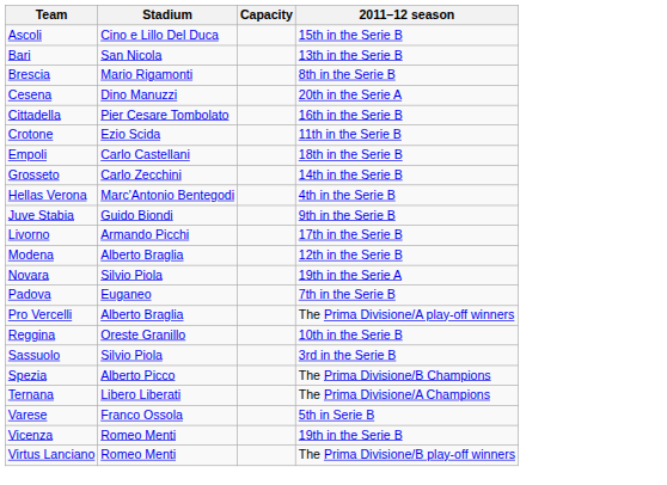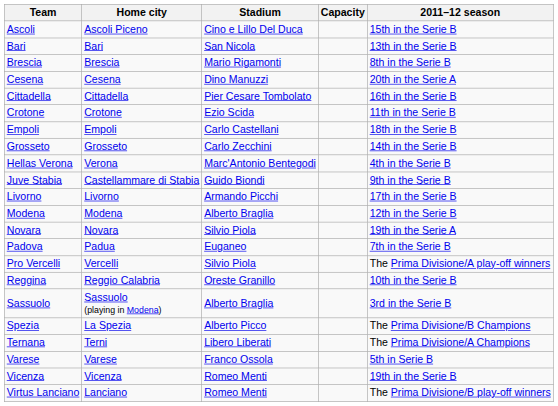 <table class="wikitable sortable">
 <tr>
 <th>Team</th>
+<th>Home city</th>
 <th>Stadium</th>
 <th>Capacity</th>
 <th>2011–12 season</th>
 </tr>
 <tr>
 <td><a href='#'>Ascoli</a></td>
+<td><a href='#'>Ascoli Piceno</a></td>
 <td><a href='#'>Cino e Lillo Del Duca</a></td>
 <td></td>
 <td><a href='#'>15th in the Serie B</a></td>
 </tr>
 <tr>
+<td><a href='#'>Bari</a></td>
 <td><a href='#'>Bari</a></td>
 <td><a href='#'>San Nicola</a></td>
 <td></td>
 <td><a href='#'>13th in the Serie B</a></td>
 </tr>
 <tr>
 <td><a href='#'>Brescia</a></td>
+<td><a href='#'>Brescia</a></td>
 <td><a href='#'>Mario Rigamonti</a></td>
 <td></td>
 <td><a href='#'>8th in the Serie B</a></td>
 </tr>
 <tr>
+<td><a href='#'>Cesena</a></td>
 <td><a href='#'>Cesena</a></td>
 <td><a href='#'>Dino Manuzzi</a></td>
 <td></td>
 <td><a href='#'>20th in the Serie A</a></td>
 </tr>
 <tr>
 <td><a href='#'>Cittadella</a></td>
+<td><a href='#'>Cittadella</a></td>
 <td><a href='#'>Pier Cesare Tombolato</a></td>
 <td></td>
 <td><a href='#'>16th in the Serie B</a></td>
 </tr>
 <tr>
+<td><a href='#'>Crotone</a></td>
 <td><a href='#'>Crotone</a></td>
 <td><a href='#'>Ezio Scida</a></td>
 <td></td>
 <td><a href='#'>11th in the Serie B</a></td>
 </tr>
 <tr>
 <td><a href='#'>Empoli</a></td>
+<td><a href='#'>Empoli</a></td>
 <td><a href='#'>Carlo Castellani</a></td>
 <td></td>
 <td><a href='#'>18th in the Serie B</a></td>
 </tr>
 <tr>
+<td><a href='#'>Grosseto</a></td>
 <td><a href='#'>Grosseto</a></td>
 <td><a href='#'>Carlo Zecchini</a></td>
 <td></td>
 <td><a href='#'>14th in the Serie B</a></td>
 </tr>
 <tr>
 <td><a href='#'>Hellas Verona</a></td>
+<td><a href='#'>Verona</a></td>
 <td><a href='#'>Marc'Antonio Bentegodi</a></td>
 <td></td>
 <td><a href='#'>4th in the Serie B</a></td>
 </tr>
 <tr>
 <td><a href='#'>Juve Stabia</a></td>
+<td><a href='#'>Castellammare di Stabia</a></td>
 <td><a href='#'>Guido Biondi</a></td>
 <td></td>
 <td><a href='#'>9th in the Serie B</a></td>
 </tr>
 <tr>
+<td><a href='#'>Livorno</a></td>
 <td><a href='#'>Livorno</a></td>
 <td><a href='#'>Armando Picchi</a></td>
 <td></td>
 <td><a href='#'>17th in the Serie B</a></td>
 </tr>
 <tr>
 <td><a href='#'>Modena</a></td>
+<td><a href='#'>Modena</a></td>
 <td><a href='#'>Alberto Braglia</a></td>
 <td></td>
 <td><a href='#'>12th in the Serie B</a></td>
 </tr>
 <tr>
+<td><a href='#'>Novara</a></td>
 <td><a href='#'>Novara</a></td>
 <td><a href='#'>Silvio Piola</a></td>
 <td></td>
 <td><a href='#'>19th in the Serie A</a></td>
 </tr>
 <tr>
 <td><a href='#'>Padova</a></td>
+<td><a href='#'>Padua</a></td>
 <td><a href='#'>Euganeo</a></td>
 <td></td>
 <td><a href='#'>7th in the Serie B</a></td>
 </tr>
 <tr>
 <td><a href='#'>Pro Vercelli</a></td>
-<td><a href='#'>Alberto Braglia</a></td>
+<td><a href='#'>Vercelli</a></td>
+<td><a href='#'>Silvio Piola</a></td>
 <td></td>
 <td>The <a href='#'>Prima Divisione/A play-off winners</a></td>
 </tr>
 <tr>
 <td><a href='#'>Reggina</a></td>
+<td><a href='#'>Reggio Calabria</a></td>
 <td><a href='#'>Oreste Granillo</a></td>
 <td></td>
 <td><a href='#'>10th in the Serie B</a></td>
 </tr>
 <tr>
 <td><a href='#'>Sassuolo</a></td>
-<td><a href='#'>Silvio Piola</a></td>
+<td><a href='#'>Sassuolo</a><br><small>(playing in <a href='#'>Modena</a>)</small></td>
+<td><a href='#'>Alberto Braglia</a></td>
 <td></td>
 <td><a href='#'>3rd in the Serie B</a></td>
 </tr>
 <tr>
 <td><a href='#'>Spezia</a></td>
+<td><a href='#'>La Spezia</a></td>
 <td><a href='#'>Alberto Picco</a></td>
 <td></td>
 <td>The <a href='#'>Prima Divisione/B Champions</a></td>
 </tr>
 <tr>
 <td><a href='#'>Ternana</a></td>
+<td><a href='#'>Terni</a></td>
 <td><a href='#'>Libero Liberati</a></td>
 <td></td>
 <td>The <a href='#'>Prima Divisione/A Champions</a></td>
 </tr>
 <tr>
+<td><a href='#'>Varese</a></td>
 <td><a href='#'>Varese</a></td>
 <td><a href='#'>Franco Ossola</a></td>
 <td></td>
 <td><a href='#'>5th in Serie B</a></td>
 </tr>
 <tr>
 <td><a href='#'>Vicenza</a></td>
+<td><a href='#'>Vicenza</a></td>
 <td><a href='#'>Romeo Menti</a></td>
 <td></td>
 <td><a href='#'>19th in the Serie B</a></td>
 </tr>
 <tr>
 <td><a href='#'>Virtus Lanciano</a></td>
+<td><a href='#'>Lanciano</a></td>
 <td><a href='#'>Romeo Menti</a></td>
 <td></td>
 <td>The <a href='#'>Prima Divisione/B play-off winners</a></td>
 </tr>
 </table>
